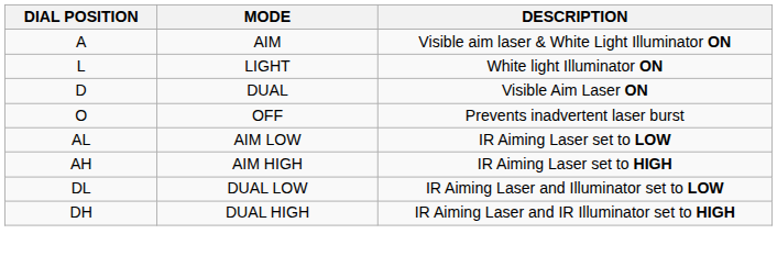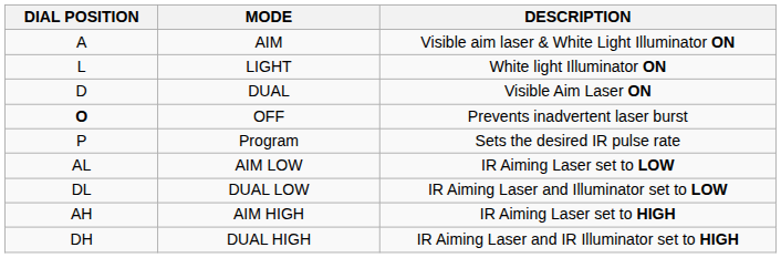 <table class="wikitable" style="text-align:center">
 <tr>
 <th style="width:150px">DIAL POSITION</th>
 <th style="width:220px">MODE</th>
 <th style="width:400px">DESCRIPTION</th>
 </tr>
 <tr>
 <td style="text-align:center;">A</td>
 <td style="text-align:center;">AIM</td>
 <td>Visible aim laser & White Light Illuminator <strong>ON</strong></td>
 </tr>
 <tr>
 <td>L</td>
 <td>LIGHT</td>
 <td>White light Illuminator <strong>ON</strong></td>
 </tr>
 <tr>
 <td>D</td>
 <td>DUAL</td>
 <td>Visible Aim Laser <strong>ON</strong></td>
 </tr>
 <tr>
-<td style="text-align:center;">O</td>
+<td style="text-align:center;"><strong>O</strong></td>
 <td style="text-align:center;">OFF</td>
 <td>Prevents inadvertent laser burst</td>
+</tr>
+<tr>
+<td style="text-align:center;">P</td>
+<td>Program</td>
+<td>Sets the desired IR pulse rate</td>
 </tr>
 <tr>
 <td style="text-align:center;">AL</td>
 <td style="text-align:center;">AIM LOW</td>
 <td>IR Aiming Laser set to <strong>LOW</strong></td>
 </tr>
 <tr>
+<td style="text-align:center;">DL</td>
+<td style="text-align:center;">DUAL LOW</td>
+<td>IR Aiming Laser and Illuminator set to <strong>LOW</strong></td>
+</tr>
+<tr>
 <td style="text-align:center;">AH</td>
 <td style="text-align:center;">AIM HIGH</td>
 <td>IR Aiming Laser set to <strong>HIGH</strong></td>
-</tr>
-<tr>
-<td style="text-align:center;">DL</td>
-<td style="text-align:center;">DUAL LOW</td>
-<td>IR Aiming Laser and Illuminator set to <strong>LOW</strong></td>
 </tr>
 <tr>
 <td style="text-align:center;">DH</td>
 <td style="text-align:center;">DUAL HIGH</td>
 <td>IR Aiming Laser and IR Illuminator set to <strong>HIGH</strong></td>
 </tr>
 </table>
